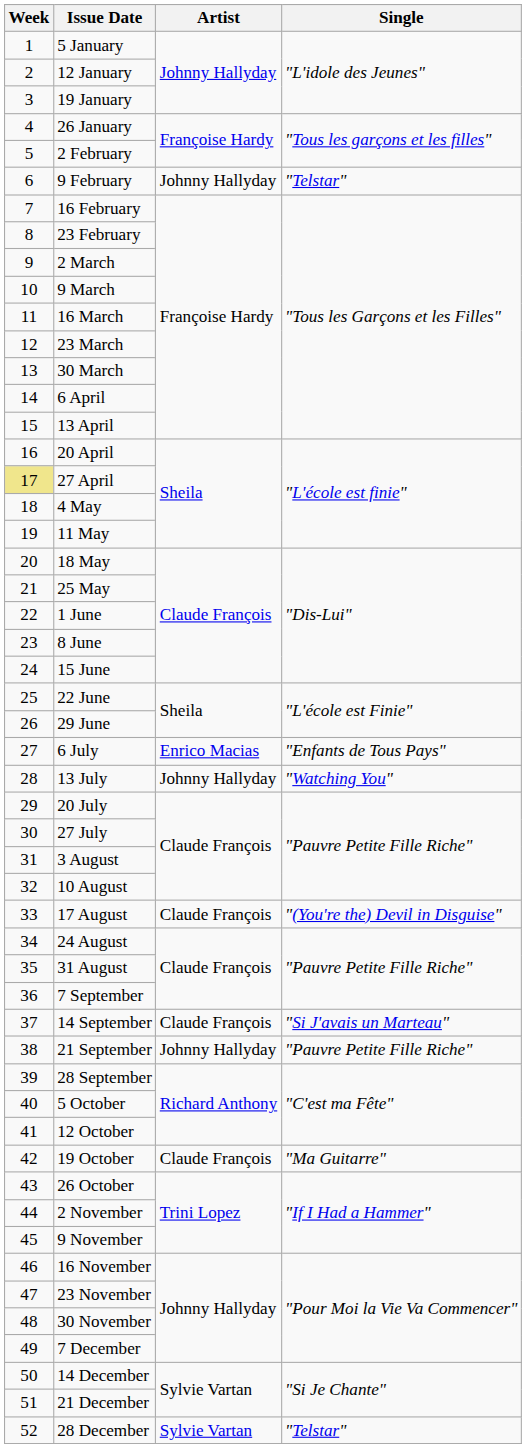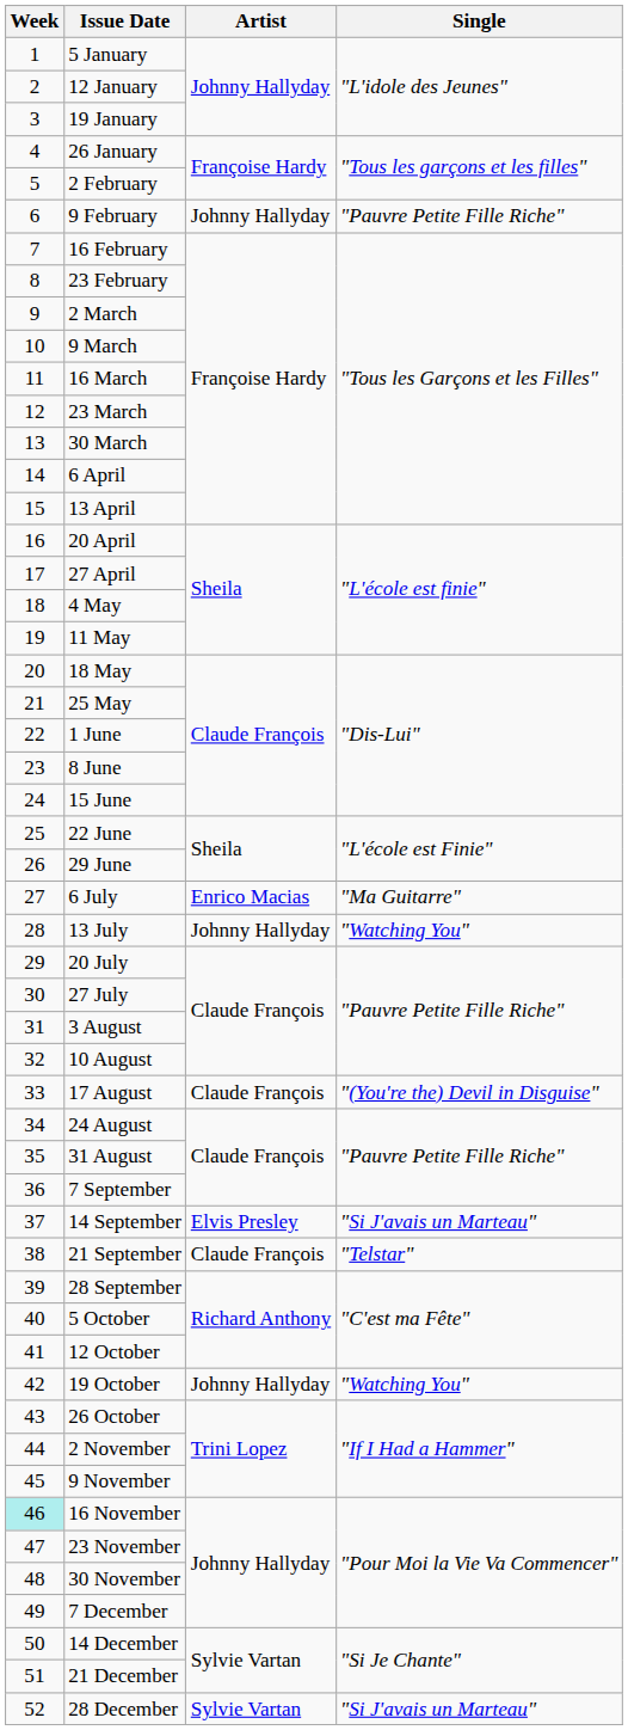 <table class="wikitable">
 <tr>
 <th>Week</th>
 <th>Issue Date</th>
 <th>Artist</th>
 <th>Single</th>
 </tr>
 <tr>
 <td style="text-align: center;">1</td>
 <td>5 January</td>
 <td rowspan="3"><a href='#'>Johnny Hallyday</a></td>
 <td rowspan="3"><em>"L'idole des Jeunes"</em></td>
 </tr>
 <tr>
 <td style="text-align: center;">2</td>
 <td>12 January</td>
 </tr>
 <tr>
 <td style="text-align: center;">3</td>
 <td>19 January</td>
 </tr>
 <tr>
 <td style="text-align: center;">4</td>
 <td>26 January</td>
 <td rowspan="2"><a href='#'>Françoise Hardy</a></td>
 <td rowspan="2"><em>"<a href='#'>Tous les garçons et les filles</a>"</em></td>
 </tr>
 <tr>
 <td style="text-align: center;">5</td>
 <td>2 February</td>
 </tr>
 <tr>
 <td style="text-align: center;">6</td>
 <td>9 February</td>
 <td>Johnny Hallyday</td>
-<td><em>"<a href='#'>Telstar</a>"</em></td>
+<td><em>"Pauvre Petite Fille Riche"</em></td>
 </tr>
 <tr>
 <td style="text-align: center;">7</td>
 <td>16 February</td>
 <td rowspan="9">Françoise Hardy</td>
 <td rowspan="9"><em>"Tous les Garçons et les Filles"</em></td>
 </tr>
 <tr>
 <td style="text-align: center;">8</td>
 <td>23 February</td>
 </tr>
 <tr>
 <td style="text-align: center;">9</td>
 <td>2 March</td>
 </tr>
 <tr>
 <td style="text-align: center;">10</td>
 <td>9 March</td>
 </tr>
 <tr>
 <td style="text-align: center;">11</td>
 <td>16 March</td>
 </tr>
 <tr>
 <td style="text-align: center;">12</td>
 <td>23 March</td>
 </tr>
 <tr>
 <td style="text-align: center;">13</td>
 <td>30 March</td>
 </tr>
 <tr>
 <td style="text-align: center;">14</td>
 <td>6 April</td>
 </tr>
 <tr>
 <td style="text-align: center;">15</td>
 <td>13 April</td>
 </tr>
 <tr>
 <td style="text-align: center;">16</td>
 <td>20 April</td>
 <td rowspan="4"><a href='#'>Sheila</a></td>
 <td rowspan="4"><em>"<a href='#'>L'école est finie</a>"</em></td>
 </tr>
 <tr>
-<td style="background: khaki; text-align: center;">17</td>
+<td style="text-align: center;">17</td>
 <td>27 April</td>
 </tr>
 <tr>
 <td style="text-align: center;">18</td>
 <td>4 May</td>
 </tr>
 <tr>
 <td style="text-align: center;">19</td>
 <td>11 May</td>
 </tr>
 <tr>
 <td style="text-align: center;">20</td>
 <td>18 May</td>
 <td rowspan="5"><a href='#'>Claude François</a></td>
 <td rowspan="5"><em>"Dis-Lui"</em></td>
 </tr>
 <tr>
 <td style="text-align: center;">21</td>
 <td>25 May</td>
 </tr>
 <tr>
 <td style="text-align: center;">22</td>
 <td>1 June</td>
 </tr>
 <tr>
 <td style="text-align: center;">23</td>
 <td>8 June</td>
 </tr>
 <tr>
 <td style="text-align: center;">24</td>
 <td>15 June</td>
 </tr>
 <tr>
 <td style="text-align: center;">25</td>
 <td>22 June</td>
 <td rowspan="2">Sheila</td>
 <td rowspan="2"><em>"L'école est Finie"</em></td>
 </tr>
 <tr>
 <td style="text-align: center;">26</td>
 <td>29 June</td>
 </tr>
 <tr>
 <td style="text-align: center;">27</td>
 <td>6 July</td>
 <td><a href='#'>Enrico Macias</a></td>
-<td><em>"Enfants de Tous Pays"</em></td>
+<td><em>"Ma Guitarre"</em></td>
 </tr>
 <tr>
 <td style="text-align: center;">28</td>
 <td>13 July</td>
 <td>Johnny Hallyday</td>
 <td><em>"<a href='#'>Watching You</a>"</em></td>
 </tr>
 <tr>
 <td style="text-align: center;">29</td>
 <td>20 July</td>
 <td rowspan="4">Claude François</td>
 <td rowspan="4"><em>"Pauvre Petite Fille Riche"</em></td>
 </tr>
 <tr>
 <td style="text-align: center;">30</td>
 <td>27 July</td>
 </tr>
 <tr>
 <td style="text-align: center;">31</td>
 <td>3 August</td>
 </tr>
 <tr>
 <td style="text-align: center;">32</td>
 <td>10 August</td>
 </tr>
 <tr>
 <td style="text-align: center;">33</td>
 <td>17 August</td>
 <td>Claude François</td>
 <td><em>"<a href='#'>(You're the) Devil in Disguise</a>"</em></td>
 </tr>
 <tr>
 <td style="text-align: center;">34</td>
 <td>24 August</td>
 <td rowspan="3">Claude François</td>
 <td rowspan="3"><em>"Pauvre Petite Fille Riche"</em></td>
 </tr>
 <tr>
 <td style="text-align: center;">35</td>
 <td>31 August</td>
 </tr>
 <tr>
 <td style="text-align: center;">36</td>
 <td>7 September</td>
 </tr>
 <tr>
 <td style="text-align: center;">37</td>
 <td>14 September</td>
-<td>Claude François</td>
+<td><a href='#'>Elvis Presley</a></td>
 <td><em>"<a href='#'>Si J'avais un Marteau</a>"</em></td>
 </tr>
 <tr>
 <td style="text-align: center;">38</td>
 <td>21 September</td>
-<td>Johnny Hallyday</td>
-<td><em>"Pauvre Petite Fille Riche"</em></td>
+<td>Claude François</td>
+<td><em>"<a href='#'>Telstar</a>"</em></td>
 </tr>
 <tr>
 <td style="text-align: center;">39</td>
 <td>28 September</td>
 <td rowspan="3"><a href='#'>Richard Anthony</a></td>
 <td rowspan="3"><em>"C'est ma Fête"</em></td>
 </tr>
 <tr>
 <td style="text-align: center;">40</td>
 <td>5 October</td>
 </tr>
 <tr>
 <td style="text-align: center;">41</td>
 <td>12 October</td>
 </tr>
 <tr>
 <td style="text-align: center;">42</td>
 <td>19 October</td>
-<td>Claude François</td>
-<td><em>"Ma Guitarre"</em></td>
+<td>Johnny Hallyday</td>
+<td><em>"<a href='#'>Watching You</a>"</em></td>
 </tr>
 <tr>
 <td style="text-align: center;">43</td>
 <td>26 October</td>
 <td rowspan="3"><a href='#'>Trini Lopez</a></td>
 <td rowspan="3"><em>"<a href='#'>If I Had a Hammer</a>"</em></td>
 </tr>
 <tr>
 <td style="text-align: center;">44</td>
 <td>2 November</td>
 </tr>
 <tr>
 <td style="text-align: center;">45</td>
 <td>9 November</td>
 </tr>
 <tr>
-<td style="text-align: center;">46</td>
+<td style="background: paleturquoise; text-align: center;">46</td>
 <td>16 November</td>
 <td rowspan="4">Johnny Hallyday</td>
 <td rowspan="4"><em>"Pour Moi la Vie Va Commencer"</em></td>
 </tr>
 <tr>
 <td style="text-align: center;">47</td>
 <td>23 November</td>
 </tr>
 <tr>
 <td style="text-align: center;">48</td>
 <td>30 November</td>
 </tr>
 <tr>
 <td style="text-align: center;">49</td>
 <td>7 December</td>
 </tr>
 <tr>
 <td style="text-align: center;">50</td>
 <td>14 December</td>
 <td rowspan="2">Sylvie Vartan</td>
 <td rowspan="2"><em>"Si Je Chante"</em></td>
 </tr>
 <tr>
 <td style="text-align: center;">51</td>
 <td>21 December</td>
 </tr>
 <tr>
 <td style="text-align: center;">52</td>
 <td>28 December</td>
 <td><a href='#'>Sylvie Vartan</a></td>
-<td><em>"<a href='#'>Telstar</a>"</em></td>
+<td><em>"<a href='#'>Si J'avais un Marteau</a>"</em></td>
 </tr>
 <tr>
 </tr>
 </table>
